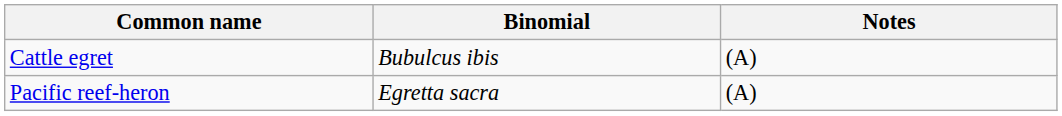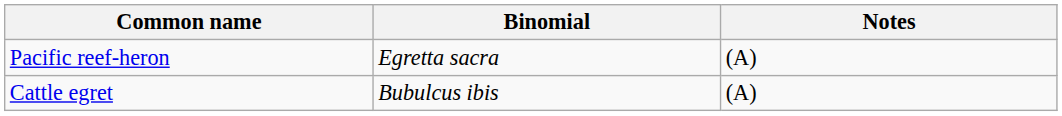 <table width=60% class="wikitable">
 <tr>
 <th width=35%>Common name</th>
 <th width=33%>Binomial</th>
 <th width=32%>Notes</th>
 </tr>
 <tr>
+<td><a href='#'>Pacific reef-heron</a></td>
+<td><em>Egretta sacra</em></td>
+<td>(A)</td>
+</tr>
+<tr>
 <td><a href='#'>Cattle egret</a></td>
 <td><em>Bubulcus ibis</em></td>
 <td>(A)</td>
 </tr>
-<tr>
-<td><a href='#'>Pacific reef-heron</a></td>
-<td><em>Egretta sacra</em></td>
-<td>(A)</td>
-</tr>
 </table>
